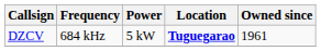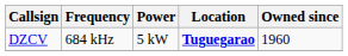 <table class="wikitable">
 <tr>
 <th>Callsign</th>
 <th>Frequency</th>
 <th>Power</th>
 <th>Location</th>
 <th>Owned since</th>
 </tr>
 <tr>
 <td><a href='#'>DZCV</a></td>
 <td>684 kHz</td>
 <td>5 kW</td>
 <td><strong><a href='#'>Tuguegarao</a></strong></td>
-<td>1961</td>
+<td>1960</td>
 </tr>
 <tr>
 </tr>
 </table>
